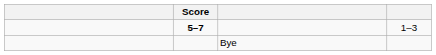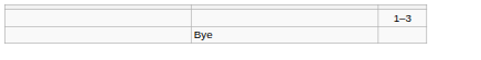 <table class="wikitable" style="text-align: center; ">
 <tr>
 <th align="right" width="270"></th>
-<th width="65">Score</th>
 <th align="left" width="270"></th>
 <th width="65"></th>
 </tr>
 <tr>
 <td align="left"></td>
-<td><strong>5–7</strong></td>
 <td align="left"><strong></strong></td>
 <td>1–3 <strong></strong></td>
 </tr>
 <tr>
 <td align="left"><strong></strong></td>
-<td></td>
 <td align="left">Bye</td>
 <td></td>
 </tr>
 </table>
